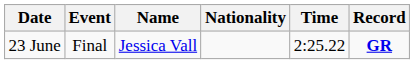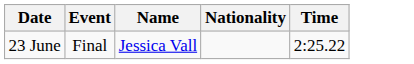 <table class=wikitable style=text-align:center>
 <tr>
 <th>Date</th>
 <th>Event</th>
 <th>Name</th>
 <th>Nationality</th>
 <th>Time</th>
-<th>Record</th>
 </tr>
 <tr>
 <td>23 June</td>
 <td>Final</td>
 <td align=left><a href='#'>Jessica Vall</a></td>
 <td align=left></td>
 <td>2:25.22</td>
-<td><strong><a href='#'>GR</a></strong></td>
 </tr>
 </table>
